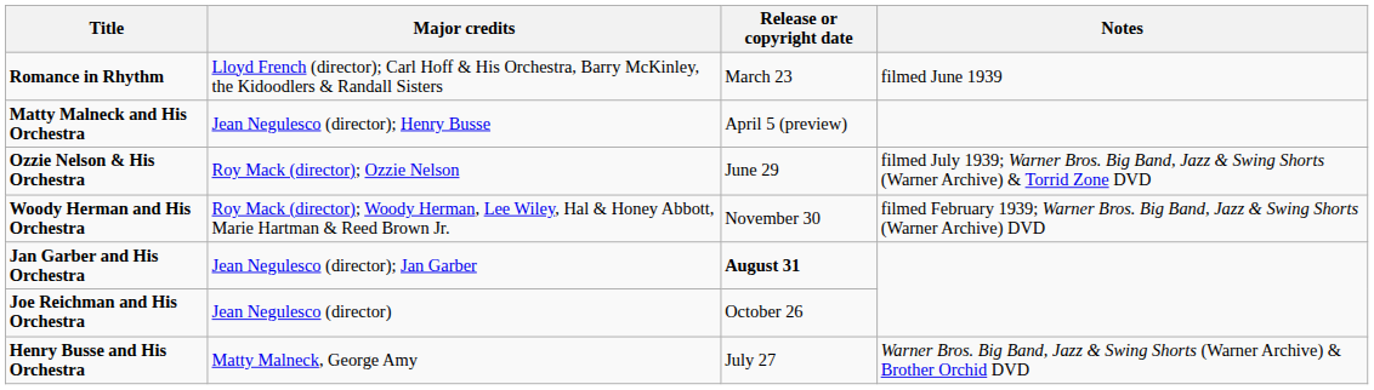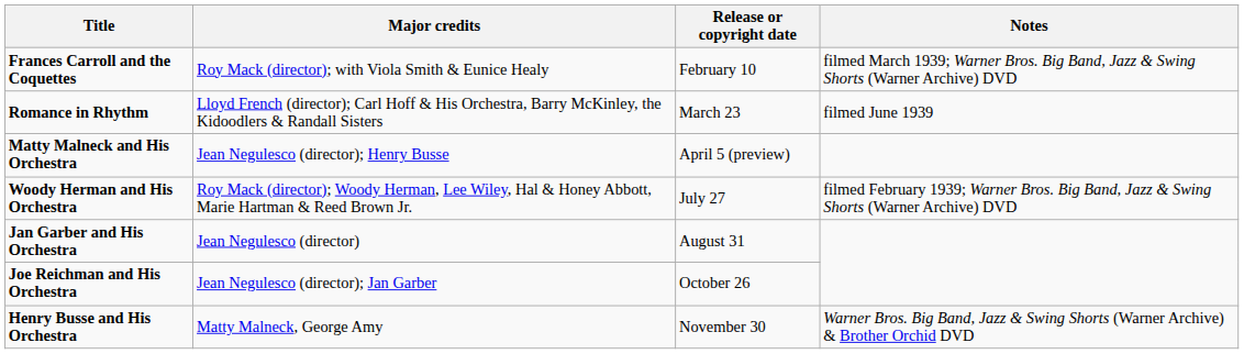 <table class="wikitable sortable" border="1">
 <tr>
 <th>Title</th>
 <th>Major credits</th>
 <th>Release or copyright date</th>
 <th>Notes</th>
+</tr>
+<tr>
+<td><strong>Frances Carroll and the Coquettes</strong></td>
+<td><a href='#'>Roy Mack (director)</a>; with Viola Smith & Eunice Healy</td>
+<td>February 10</td>
+<td>filmed March 1939; <em>Warner Bros. Big Band, Jazz & Swing Shorts</em> (Warner Archive) DVD</td>
 </tr>
 <tr>
 <td><strong>Romance in Rhythm</strong></td>
 <td><a href='#'>Lloyd French</a> (director); Carl Hoff & His Orchestra, Barry McKinley, the Kidoodlers & Randall Sisters</td>
 <td>March 23</td>
 <td>filmed June 1939</td>
 </tr>
 <tr>
 <td><strong>Matty Malneck and His Orchestra</strong></td>
 <td><a href='#'>Jean Negulesco</a> (director); <a href='#'>Henry Busse</a></td>
 <td>April 5 (preview)</td>
 </tr>
 <tr>
-<td><strong>Ozzie Nelson & His Orchestra</strong></td>
-<td><a href='#'>Roy Mack (director)</a>; <a href='#'>Ozzie Nelson</a></td>
-<td>June 29</td>
-<td>filmed July 1939; <em>Warner Bros. Big Band, Jazz & Swing Shorts</em> (Warner Archive) & <a href='#'>Torrid Zone</a> DVD</td>
-</tr>
-<tr>
 <td><strong>Woody Herman and His Orchestra</strong></td>
 <td><a href='#'>Roy Mack (director)</a>; <a href='#'>Woody Herman</a>, <a href='#'>Lee Wiley</a>, Hal & Honey Abbott, Marie Hartman & Reed Brown Jr.</td>
-<td>November 30</td>
+<td>July 27</td>
 <td>filmed February 1939; <em>Warner Bros. Big Band, Jazz & Swing Shorts</em> (Warner Archive) DVD</td>
 </tr>
 <tr>
 <td><strong>Jan Garber and His Orchestra</strong></td>
-<td><a href='#'>Jean Negulesco</a> (director); <a href='#'>Jan Garber</a></td>
-<td><strong>August 31</strong></td>
+<td><a href='#'>Jean Negulesco</a> (director)</td>
+<td>August 31</td>
 </tr>
 <tr>
 <td><strong>Joe Reichman and His Orchestra</strong></td>
-<td><a href='#'>Jean Negulesco</a> (director)</td>
+<td><a href='#'>Jean Negulesco</a> (director); <a href='#'>Jan Garber</a></td>
 <td>October 26</td>
 </tr>
 <tr>
 <td><strong>Henry Busse and His Orchestra</strong></td>
 <td><a href='#'>Matty Malneck</a>, George Amy</td>
-<td>July 27</td>
+<td>November 30</td>
 <td><em>Warner Bros. Big Band, Jazz & Swing Shorts</em> (Warner Archive) & <a href='#'>Brother Orchid</a> DVD</td>
 </tr>
 </table>
